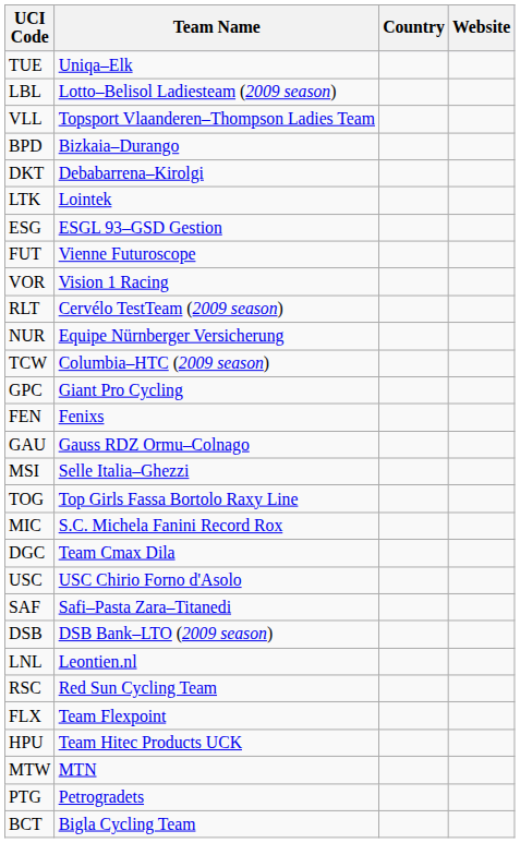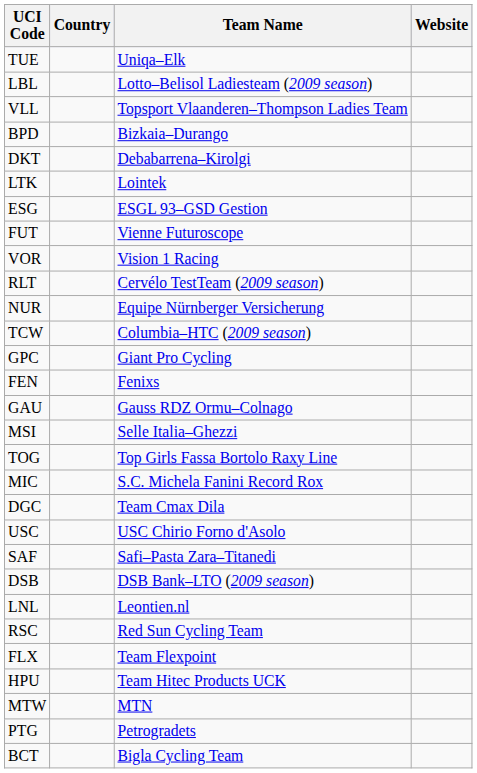 <table class="wikitable">
 <tr style="background:#ccccff;">
 <th>UCI<br>Code</th>
+<th>Country</th>
 <th>Team Name</th>
-<th>Country</th>
 <th>Website</th>
 </tr>
 <tr>
 <td>TUE</td>
+<td></td>
 <td><a href='#'>Uniqa–Elk</a></td>
-<td></td>
 <td></td>
 </tr>
 <tr>
 <td>LBL</td>
+<td></td>
 <td><a href='#'>Lotto–Belisol Ladiesteam</a> (<em><a href='#'>2009 season</a></em>)</td>
-<td></td>
 <td></td>
 </tr>
 <tr>
 <td>VLL</td>
+<td></td>
 <td><a href='#'>Topsport Vlaanderen–Thompson Ladies Team</a></td>
-<td></td>
 <td></td>
 </tr>
 <tr>
 <td>BPD</td>
+<td></td>
 <td><a href='#'>Bizkaia–Durango</a></td>
-<td></td>
 <td></td>
 </tr>
 <tr>
 <td>DKT</td>
+<td></td>
 <td><a href='#'>Debabarrena–Kirolgi</a></td>
-<td></td>
 <td></td>
 </tr>
 <tr>
 <td>LTK</td>
+<td></td>
 <td><a href='#'>Lointek</a></td>
-<td></td>
 <td></td>
 </tr>
 <tr>
 <td>ESG</td>
+<td></td>
 <td><a href='#'>ESGL 93–GSD Gestion</a></td>
-<td></td>
 <td></td>
 </tr>
 <tr>
 <td>FUT</td>
+<td></td>
 <td><a href='#'>Vienne Futuroscope</a></td>
-<td></td>
 <td></td>
 </tr>
 <tr>
 <td>VOR</td>
+<td></td>
 <td><a href='#'>Vision 1 Racing</a></td>
-<td></td>
 <td></td>
 </tr>
 <tr>
 <td>RLT</td>
+<td></td>
 <td><a href='#'>Cervélo TestTeam</a> (<em><a href='#'>2009 season</a></em>)</td>
-<td></td>
 <td></td>
 </tr>
 <tr>
 <td>NUR</td>
+<td></td>
 <td><a href='#'>Equipe Nürnberger Versicherung</a></td>
-<td></td>
 <td></td>
 </tr>
 <tr>
 <td>TCW</td>
+<td></td>
 <td><a href='#'>Columbia–HTC</a> (<em><a href='#'>2009 season</a></em>)</td>
-<td></td>
 <td></td>
 </tr>
 <tr>
 <td>GPC</td>
+<td></td>
 <td><a href='#'>Giant Pro Cycling</a></td>
-<td></td>
 <td></td>
 </tr>
 <tr>
 <td>FEN</td>
+<td></td>
 <td><a href='#'>Fenixs</a></td>
-<td></td>
 <td></td>
 </tr>
 <tr>
 <td>GAU</td>
+<td></td>
 <td><a href='#'>Gauss RDZ Ormu–Colnago</a></td>
-<td></td>
 <td></td>
 </tr>
 <tr>
 <td>MSI</td>
+<td></td>
 <td><a href='#'>Selle Italia–Ghezzi</a></td>
-<td></td>
 <td></td>
 </tr>
 <tr>
 <td>TOG</td>
+<td></td>
 <td><a href='#'>Top Girls Fassa Bortolo Raxy Line</a></td>
-<td></td>
 <td></td>
 </tr>
 <tr>
 <td>MIC</td>
+<td></td>
 <td><a href='#'>S.C. Michela Fanini Record Rox</a></td>
-<td></td>
 <td></td>
 </tr>
 <tr>
 <td>DGC</td>
+<td></td>
 <td><a href='#'>Team Cmax Dila</a></td>
-<td></td>
 <td></td>
 </tr>
 <tr>
 <td>USC</td>
+<td></td>
 <td><a href='#'>USC Chirio Forno d'Asolo</a></td>
-<td></td>
 <td></td>
 </tr>
 <tr>
 <td>SAF</td>
+<td></td>
 <td><a href='#'>Safi–Pasta Zara–Titanedi</a></td>
-<td></td>
 <td></td>
 </tr>
 <tr>
 <td>DSB</td>
+<td></td>
 <td><a href='#'>DSB Bank–LTO</a> (<em><a href='#'>2009 season</a></em>)</td>
-<td></td>
 <td></td>
 </tr>
 <tr>
 <td>LNL</td>
+<td></td>
 <td><a href='#'>Leontien.nl</a></td>
-<td></td>
 <td></td>
 </tr>
 <tr>
 <td>RSC</td>
+<td></td>
 <td><a href='#'>Red Sun Cycling Team</a></td>
-<td></td>
 <td></td>
 </tr>
 <tr>
 <td>FLX</td>
+<td></td>
 <td><a href='#'>Team Flexpoint</a></td>
-<td></td>
 <td></td>
 </tr>
 <tr>
 <td>HPU</td>
+<td></td>
 <td><a href='#'>Team Hitec Products UCK</a></td>
-<td></td>
 <td></td>
 </tr>
 <tr>
 <td>MTW</td>
+<td></td>
 <td><a href='#'>MTN</a></td>
-<td></td>
 <td></td>
 </tr>
 <tr>
 <td>PTG</td>
+<td></td>
 <td><a href='#'>Petrogradets</a></td>
-<td></td>
 <td></td>
 </tr>
 <tr>
 <td>BCT</td>
+<td></td>
 <td><a href='#'>Bigla Cycling Team</a></td>
-<td></td>
 <td></td>
 </tr>
 </table>
